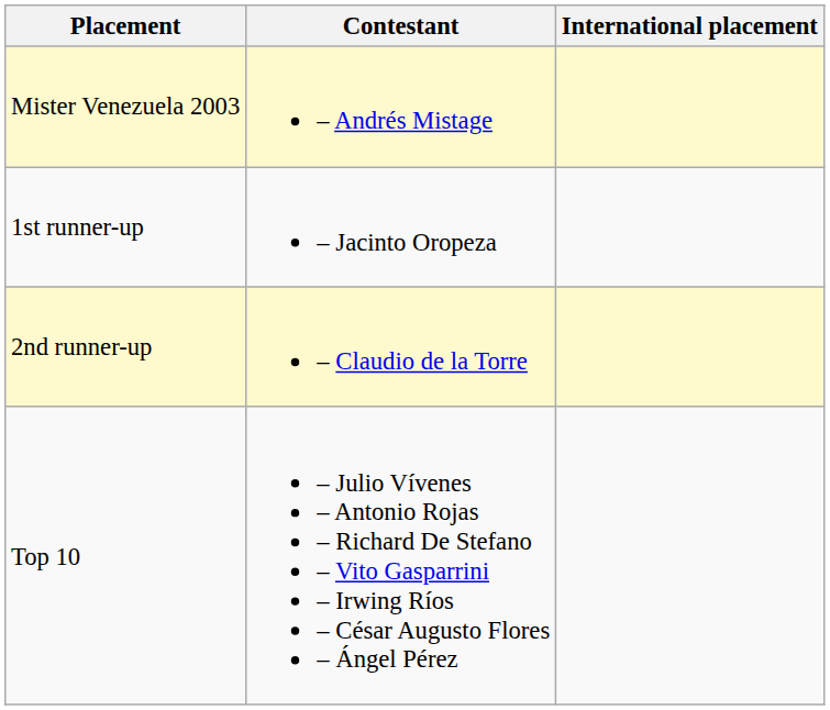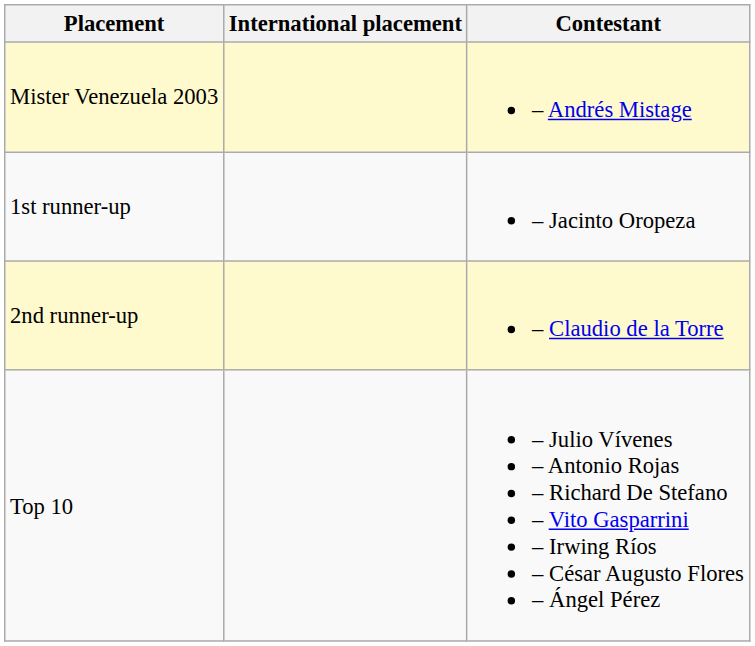 <table class="wikitable sortable" style="font-size: 95%;">
 <tr>
 <th>Placement</th>
+<th>International placement</th>
 <th>Contestant</th>
-<th>International placement</th>
 </tr>
 <tr style="background:#FFFACD;">
 <td>Mister Venezuela 2003</td>
+<td></td>
 <td><br><ul><li> – <a href='#'>Andrés Mistage</a></li></ul></td>
-<td></td>
 </tr>
 <tr>
 <td>1st runner-up</td>
+<td></td>
 <td><br><ul><li> – Jacinto Oropeza</li></ul></td>
-<td></td>
 </tr>
 <tr style="background:#FFFACD;">
 <td>2nd runner-up</td>
+<td></td>
 <td><br><ul><li> – <a href='#'>Claudio de la Torre</a></li></ul></td>
-<td></td>
 </tr>
 <tr>
 <td>Top 10</td>
+<td></td>
 <td><br><ul><li> – Julio Vívenes</li><li> – Antonio Rojas</li><li> – Richard De Stefano</li><li> – <a href='#'>Vito Gasparrini</a></li><li> – Irwing Ríos</li><li> – César Augusto Flores</li><li> – Ángel Pérez</li></ul></td>
-<td></td>
 </tr>
 </table>
